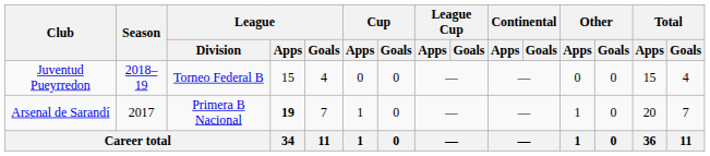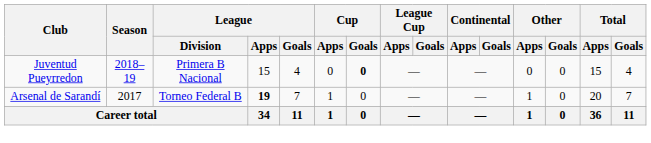 <table class="wikitable" style="text-align:center">
 <tr>
 <th rowspan="2">Club</th>
 <th rowspan="2">Season</th>
 <th colspan="3">League</th>
 <th colspan="2">Cup</th>
 <th colspan="2">League Cup</th>
 <th colspan="2">Continental</th>
 <th colspan="2">Other</th>
 <th colspan="2">Total</th>
 </tr>
 <tr>
 <th>Division</th>
 <th>Apps</th>
 <th>Goals</th>
 <th>Apps</th>
 <th>Goals</th>
 <th>Apps</th>
 <th>Goals</th>
 <th>Apps</th>
 <th>Goals</th>
 <th>Apps</th>
 <th>Goals</th>
 <th>Apps</th>
 <th>Goals</th>
 </tr>
 <tr>
 <td rowspan="1"><a href='#'>Juventud Pueyrredon</a></td>
 <td><a href='#'>2018–19</a></td>
-<td rowspan="1"><a href='#'>Torneo Federal B</a></td>
+<td rowspan="1"><a href='#'>Primera B Nacional</a></td>
 <td>15</td>
 <td>4</td>
 <td>0</td>
-<td>0</td>
+<td><strong>0</strong></td>
 <td colspan="2">—</td>
 <td colspan="2">—</td>
 <td>0</td>
 <td>0</td>
 <td>15</td>
 <td>4</td>
 </tr>
 <tr>
 <td rowspan="1"><a href='#'>Arsenal de Sarandí</a></td>
 <td>2017</td>
-<td rowspan="1"><a href='#'>Primera B Nacional</a></td>
+<td rowspan="1"><a href='#'>Torneo Federal B</a></td>
 <td><strong>19</strong></td>
 <td>7</td>
 <td>1</td>
 <td>0</td>
 <td colspan="2">—</td>
 <td colspan="2">—</td>
 <td>1</td>
 <td>0</td>
 <td>20</td>
 <td>7</td>
 </tr>
 <tr>
 <th colspan="3">Career total</th>
 <th>34</th>
 <th>11</th>
 <th>1</th>
 <th>0</th>
 <th colspan="2">—</th>
 <th colspan="2">—</th>
 <th>1</th>
 <th>0</th>
 <th>36</th>
 <th>11</th>
 </tr>
 </table>
